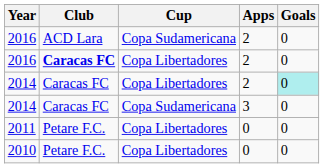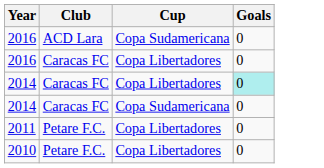 <table class="wikitable">
 <tr>
 <th><strong>Year</strong></th>
 <th><strong>Club</strong></th>
 <th><strong>Cup</strong></th>
-<th><strong>Apps</strong></th>
 <th><strong>Goals</strong></th>
 </tr>
 <tr>
 <td><a href='#'>2016</a></td>
 <td><a href='#'>ACD Lara</a></td>
 <td><a href='#'>Copa Sudamericana</a></td>
-<td>2</td>
 <td>0</td>
 </tr>
 <tr>
 <td><a href='#'>2016</a></td>
-<td><strong><a href='#'>Caracas FC</a></strong></td>
+<td><a href='#'>Caracas FC</a></td>
 <td><a href='#'>Copa Libertadores</a></td>
-<td>2</td>
 <td>0</td>
 </tr>
 <tr>
 <td><a href='#'>2014</a></td>
 <td><a href='#'>Caracas FC</a></td>
 <td><a href='#'>Copa Libertadores</a></td>
-<td>2</td>
 <td style="background: paleturquoise;">0</td>
 </tr>
 <tr>
 <td><a href='#'>2014</a></td>
 <td><a href='#'>Caracas FC</a></td>
 <td><a href='#'>Copa Sudamericana</a></td>
-<td>3</td>
 <td>0</td>
 </tr>
 <tr>
 <td><a href='#'>2011</a></td>
 <td><a href='#'>Petare F.C.</a></td>
 <td><a href='#'>Copa Libertadores</a></td>
 <td>0</td>
-<td>0</td>
 </tr>
 <tr>
 <td><a href='#'>2010</a></td>
 <td><a href='#'>Petare F.C.</a></td>
 <td><a href='#'>Copa Libertadores</a></td>
 <td>0</td>
-<td>0</td>
 </tr>
 </table>
